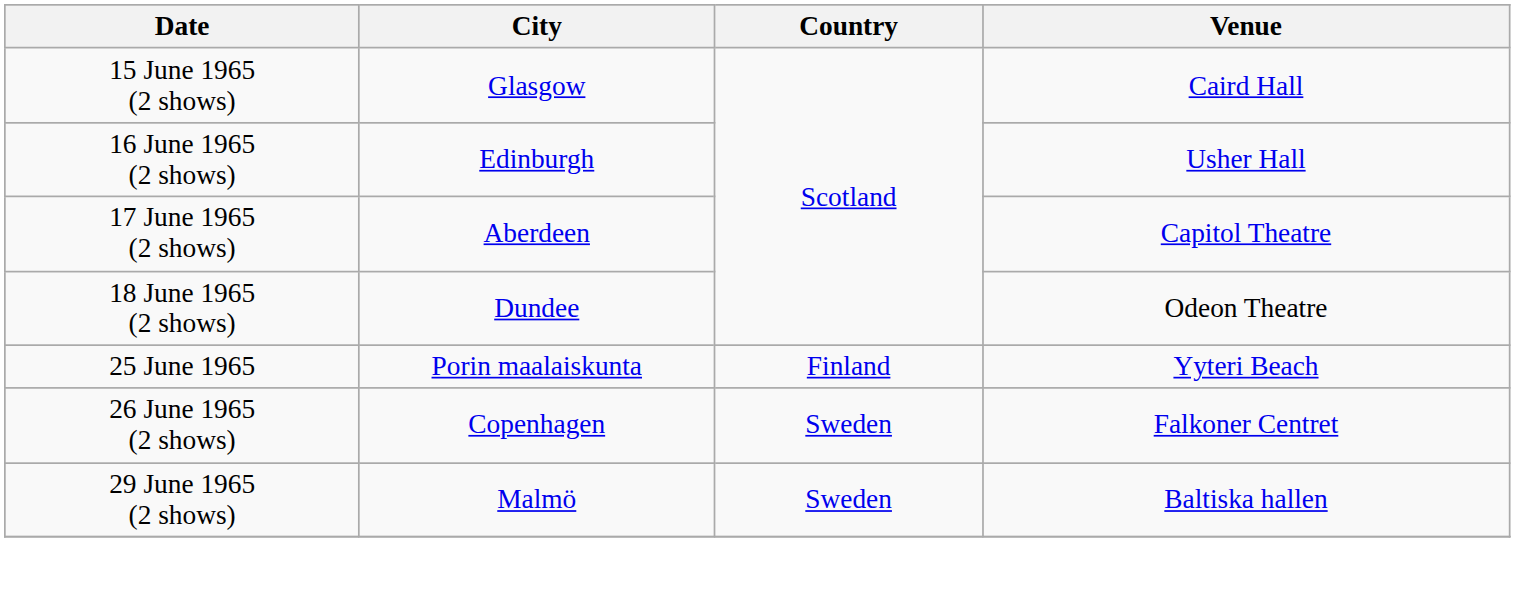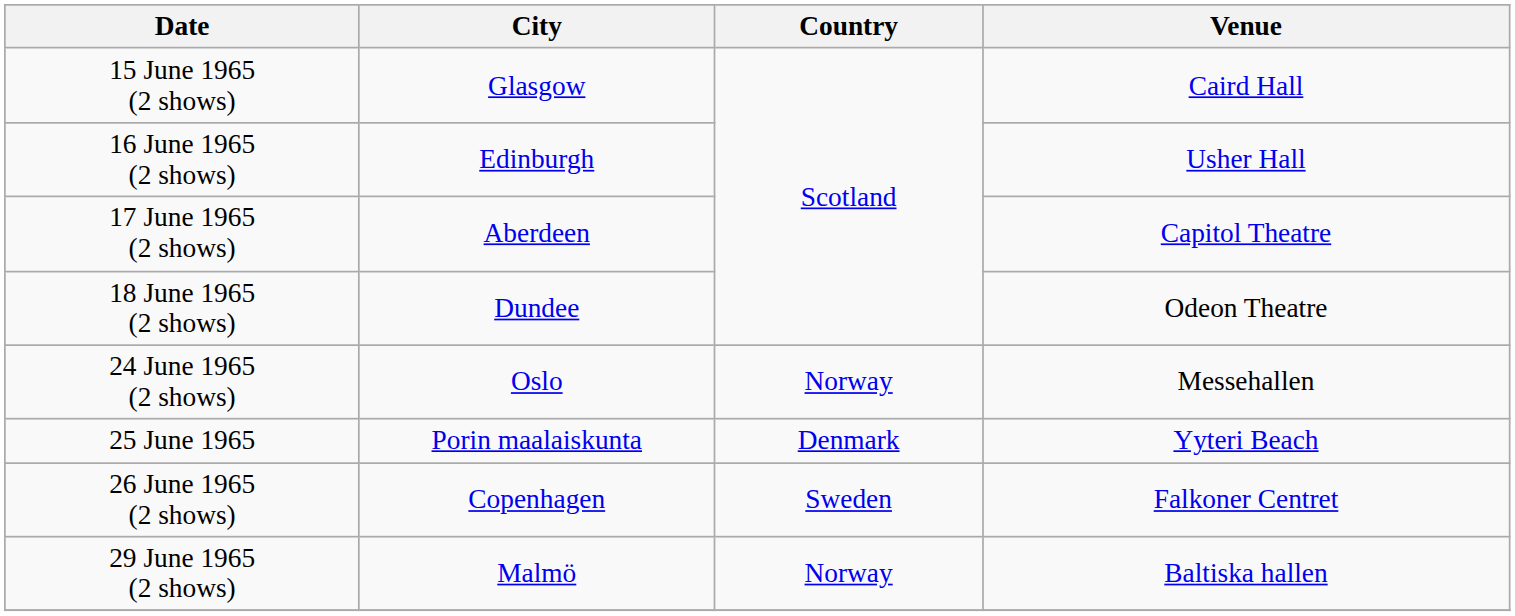 <table class="wikitable" style="text-align:center;">
 <tr>
 <th width="200">Date</th>
 <th width="200">City</th>
 <th width="150">Country</th>
 <th width="300">Venue</th>
 </tr>
 <tr>
 <td>15 June 1965<br>(2 shows)</td>
 <td><a href='#'>Glasgow</a></td>
 <td rowspan="4"><a href='#'>Scotland</a></td>
 <td><a href='#'>Caird Hall</a></td>
 </tr>
 <tr>
 <td>16 June 1965<br>(2 shows)</td>
 <td><a href='#'>Edinburgh</a></td>
 <td><a href='#'>Usher Hall</a></td>
 </tr>
 <tr>
 <td>17 June 1965<br>(2 shows)</td>
 <td><a href='#'>Aberdeen</a></td>
 <td><a href='#'>Capitol Theatre</a></td>
 </tr>
 <tr>
 <td>18 June 1965<br>(2 shows)</td>
 <td><a href='#'>Dundee</a></td>
 <td>Odeon Theatre</td>
 </tr>
 <tr>
+<td>24 June 1965<br>(2 shows)</td>
+<td><a href='#'>Oslo</a></td>
+<td><a href='#'>Norway</a></td>
+<td>Messehallen</td>
+</tr>
+<tr>
 <td>25 June 1965</td>
 <td><a href='#'>Porin maalaiskunta</a></td>
-<td><a href='#'>Finland</a></td>
+<td><a href='#'>Denmark</a></td>
 <td><a href='#'>Yyteri Beach</a></td>
 </tr>
 <tr>
 <td>26 June 1965<br>(2 shows)</td>
 <td><a href='#'>Copenhagen</a></td>
 <td><a href='#'>Sweden</a></td>
 <td><a href='#'>Falkoner Centret</a></td>
 </tr>
 <tr>
 <td>29 June 1965<br>(2 shows)</td>
 <td><a href='#'>Malmö</a></td>
-<td><a href='#'>Sweden</a></td>
+<td><a href='#'>Norway</a></td>
 <td><a href='#'>Baltiska hallen</a></td>
 </tr>
 <tr>
 </tr>
 </table>
